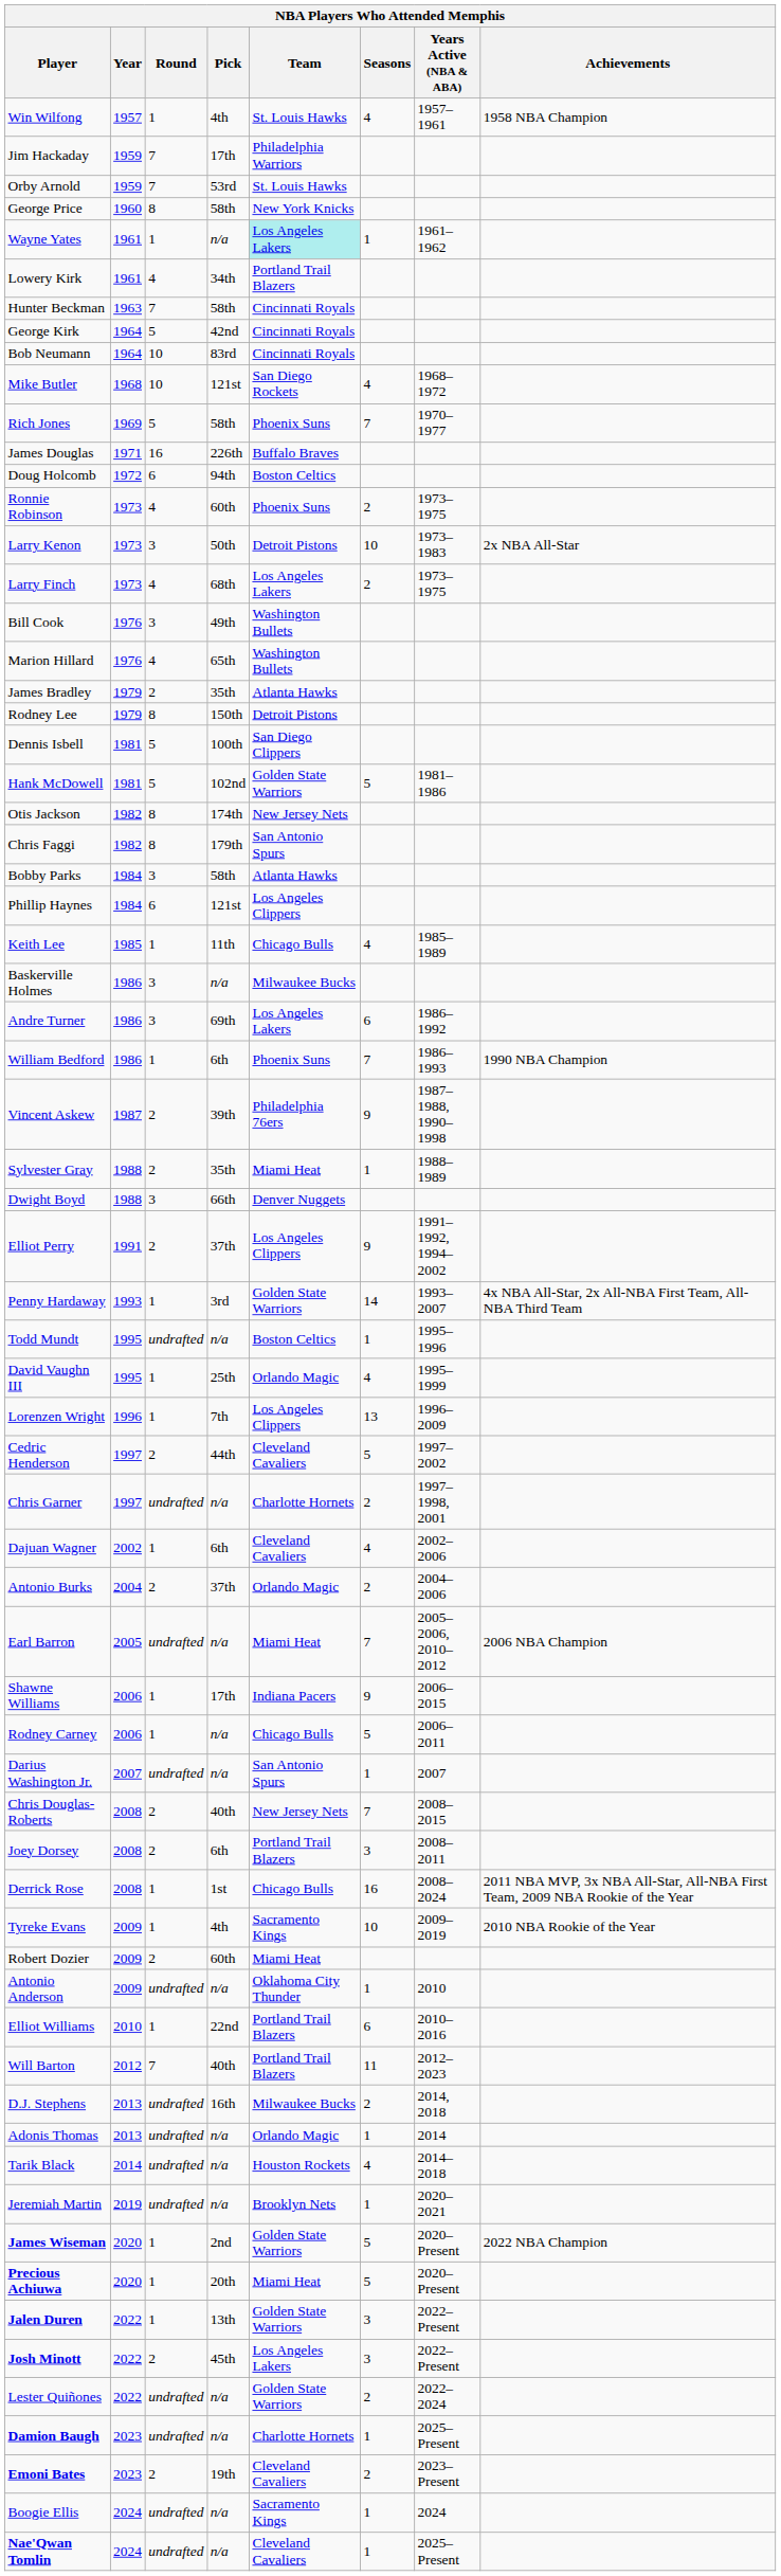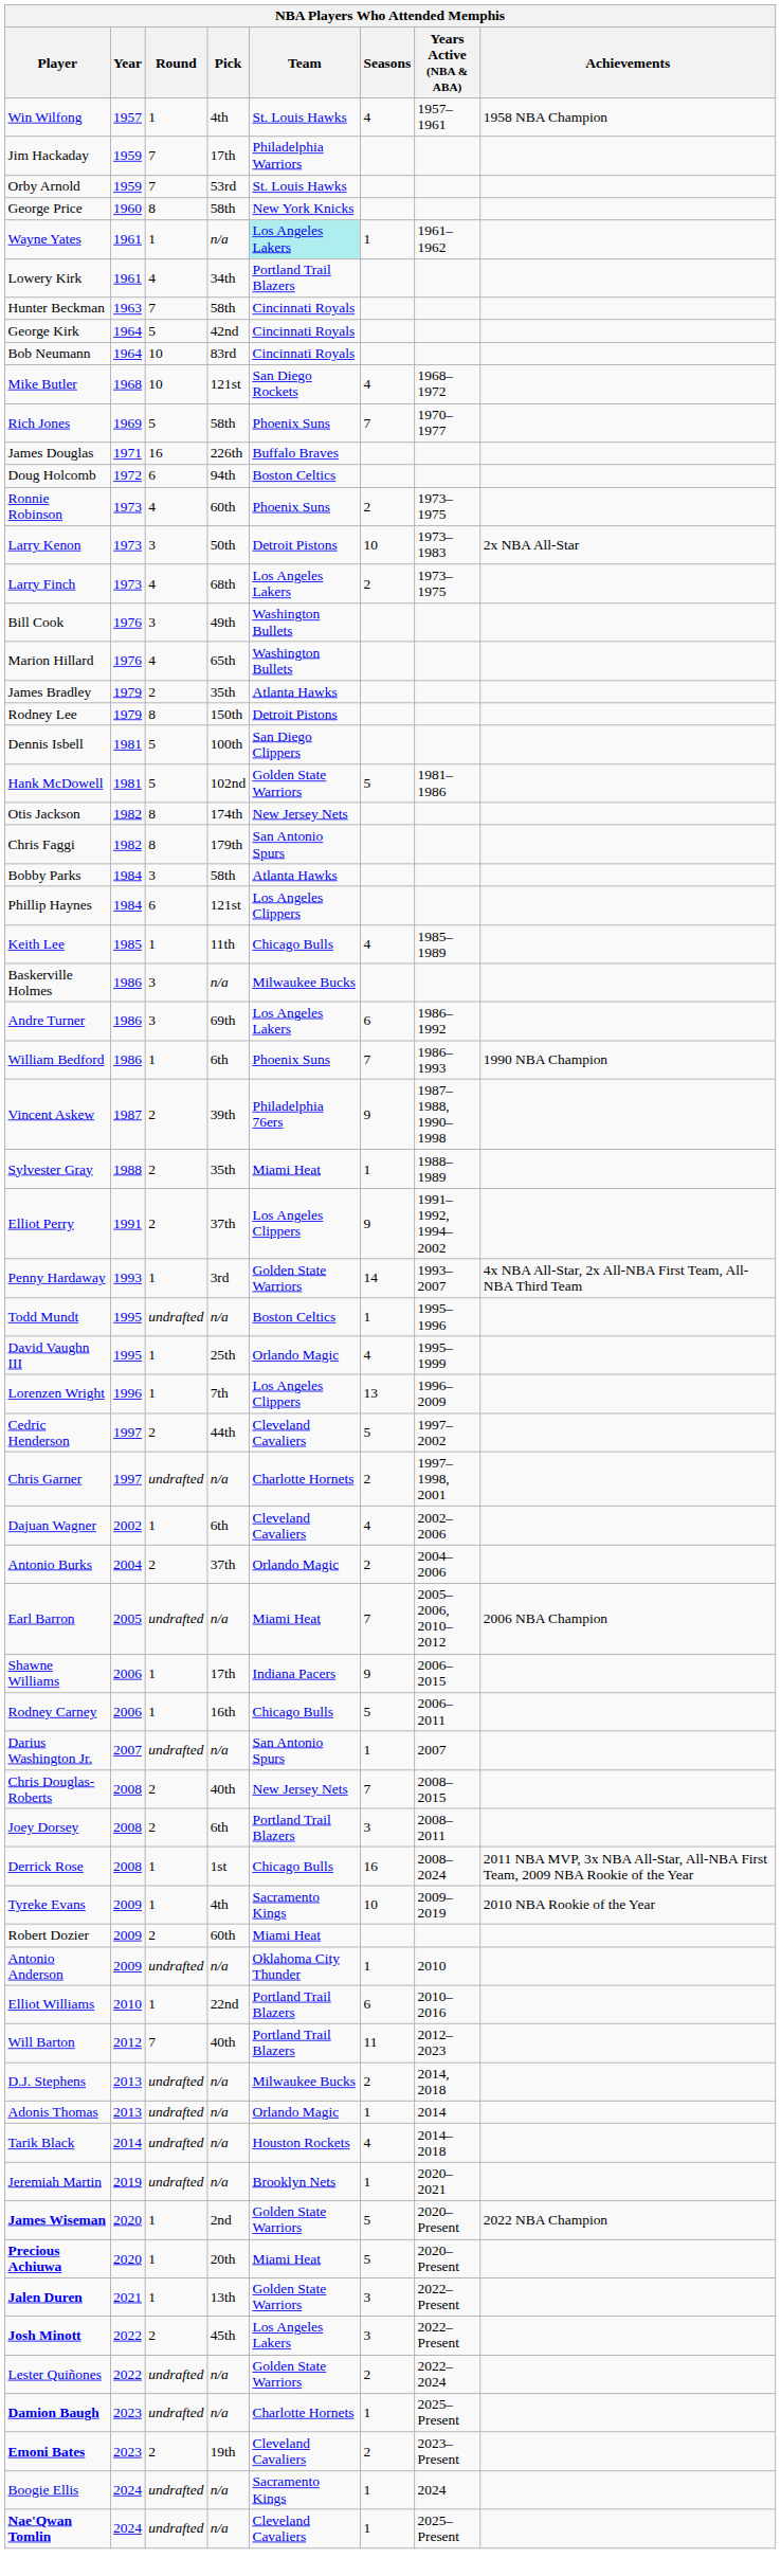 <table class="wikitable sortable">
 <tr>
 <th colspan="8"><strong>NBA Players Who Attended Memphis</strong></th>
 </tr>
 <tr>
 <th>Player</th>
 <th>Year</th>
 <th>Round</th>
 <th>Pick</th>
 <th>Team</th>
 <th>Seasons</th>
 <th>Years Active<br><small>(NBA & ABA)</small></th>
 <th>Achievements</th>
 </tr>
 <tr>
 <td><a href='#'>Win Wilfong</a></td>
 <td><a href='#'>1957</a></td>
 <td>1</td>
 <td>4th</td>
 <td><a href='#'>St. Louis Hawks</a></td>
 <td>4</td>
 <td>1957–1961</td>
 <td>1958 NBA Champion</td>
 </tr>
 <tr>
 <td>Jim Hackaday</td>
 <td><a href='#'>1959</a></td>
 <td>7</td>
 <td>17th</td>
 <td><a href='#'>Philadelphia Warriors</a></td>
 <td></td>
 <td></td>
 <td></td>
 </tr>
 <tr>
 <td>Orby Arnold</td>
 <td><a href='#'>1959</a></td>
 <td>7</td>
 <td>53rd</td>
 <td><a href='#'>St. Louis Hawks</a></td>
 <td></td>
 <td></td>
 <td></td>
 </tr>
 <tr>
 <td>George Price</td>
 <td><a href='#'>1960</a></td>
 <td>8</td>
 <td>58th</td>
 <td><a href='#'>New York Knicks</a></td>
 <td></td>
 <td></td>
 <td></td>
 </tr>
 <tr>
 <td><a href='#'>Wayne Yates</a></td>
 <td><a href='#'>1961</a></td>
 <td>1</td>
 <td><em>n/a</em></td>
 <td style="background: paleturquoise;"><a href='#'>Los Angeles Lakers</a></td>
 <td>1</td>
 <td>1961–1962</td>
 <td></td>
 </tr>
 <tr>
 <td>Lowery Kirk</td>
 <td><a href='#'>1961</a></td>
 <td>4</td>
 <td>34th</td>
 <td><a href='#'>Portland Trail Blazers</a></td>
 <td></td>
 <td></td>
 <td></td>
 </tr>
 <tr>
 <td>Hunter Beckman</td>
 <td><a href='#'>1963</a></td>
 <td>7</td>
 <td>58th</td>
 <td><a href='#'>Cincinnati Royals</a></td>
 <td></td>
 <td></td>
 <td></td>
 </tr>
 <tr>
 <td>George Kirk</td>
 <td><a href='#'>1964</a></td>
 <td>5</td>
 <td>42nd</td>
 <td><a href='#'>Cincinnati Royals</a></td>
 <td></td>
 <td></td>
 <td></td>
 </tr>
 <tr>
 <td>Bob Neumann</td>
 <td><a href='#'>1964</a></td>
 <td>10</td>
 <td>83rd</td>
 <td><a href='#'>Cincinnati Royals</a></td>
 <td></td>
 <td></td>
 <td></td>
 </tr>
 <tr>
 <td><a href='#'>Mike Butler</a></td>
 <td><a href='#'>1968</a></td>
 <td>10</td>
 <td>121st</td>
 <td><a href='#'>San Diego Rockets</a></td>
 <td>4</td>
 <td>1968–1972</td>
 <td></td>
 </tr>
 <tr>
 <td><a href='#'>Rich Jones</a></td>
 <td><a href='#'>1969</a></td>
 <td>5</td>
 <td>58th</td>
 <td><a href='#'>Phoenix Suns</a></td>
 <td>7</td>
 <td>1970–1977</td>
 <td></td>
 </tr>
 <tr>
 <td>James Douglas</td>
 <td><a href='#'>1971</a></td>
 <td>16</td>
 <td>226th</td>
 <td><a href='#'>Buffalo Braves</a></td>
 <td></td>
 <td></td>
 <td></td>
 </tr>
 <tr>
 <td>Doug Holcomb</td>
 <td><a href='#'>1972</a></td>
 <td>6</td>
 <td>94th</td>
 <td><a href='#'>Boston Celtics</a></td>
 <td></td>
 <td></td>
 <td></td>
 </tr>
 <tr>
 <td><a href='#'>Ronnie Robinson</a></td>
 <td><a href='#'>1973</a></td>
 <td>4</td>
 <td>60th</td>
 <td><a href='#'>Phoenix Suns</a></td>
 <td>2</td>
 <td>1973–1975</td>
 <td></td>
 </tr>
 <tr>
 <td><a href='#'>Larry Kenon</a></td>
 <td><a href='#'>1973</a></td>
 <td>3</td>
 <td>50th</td>
 <td><a href='#'>Detroit Pistons</a></td>
 <td>10</td>
 <td>1973–1983</td>
 <td>2x NBA All-Star</td>
 </tr>
 <tr>
 <td><a href='#'>Larry Finch</a></td>
 <td><a href='#'>1973</a></td>
 <td>4</td>
 <td>68th</td>
 <td><a href='#'>Los Angeles Lakers</a></td>
 <td>2</td>
 <td>1973–1975</td>
 <td></td>
 </tr>
 <tr>
 <td>Bill Cook</td>
 <td><a href='#'>1976</a></td>
 <td>3</td>
 <td>49th</td>
 <td><a href='#'>Washington Bullets</a></td>
 <td></td>
 <td></td>
 <td></td>
 </tr>
 <tr>
 <td>Marion Hillard</td>
 <td><a href='#'>1976</a></td>
 <td>4</td>
 <td>65th</td>
 <td><a href='#'>Washington Bullets</a></td>
 <td></td>
 <td></td>
 <td></td>
 </tr>
 <tr>
 <td>James Bradley</td>
 <td><a href='#'>1979</a></td>
 <td>2</td>
 <td>35th</td>
 <td><a href='#'>Atlanta Hawks</a></td>
 <td></td>
 <td></td>
 <td></td>
 </tr>
 <tr>
 <td>Rodney Lee</td>
 <td><a href='#'>1979</a></td>
 <td>8</td>
 <td>150th</td>
 <td><a href='#'>Detroit Pistons</a></td>
 <td></td>
 <td></td>
 <td></td>
 </tr>
 <tr>
 <td>Dennis Isbell</td>
 <td><a href='#'>1981</a></td>
 <td>5</td>
 <td>100th</td>
 <td><a href='#'>San Diego Clippers</a></td>
 <td></td>
 <td></td>
 <td></td>
 </tr>
 <tr>
 <td><a href='#'>Hank McDowell</a></td>
 <td><a href='#'>1981</a></td>
 <td>5</td>
 <td>102nd</td>
 <td><a href='#'>Golden State Warriors</a></td>
 <td>5</td>
 <td>1981–1986</td>
 <td></td>
 </tr>
 <tr>
 <td>Otis Jackson</td>
 <td><a href='#'>1982</a></td>
 <td>8</td>
 <td>174th</td>
 <td><a href='#'>New Jersey Nets</a></td>
 <td></td>
 <td></td>
 <td></td>
 </tr>
 <tr>
 <td>Chris Faggi</td>
 <td><a href='#'>1982</a></td>
 <td>8</td>
 <td>179th</td>
 <td><a href='#'>San Antonio Spurs</a></td>
 <td></td>
 <td></td>
 <td></td>
 </tr>
 <tr>
 <td>Bobby Parks</td>
 <td><a href='#'>1984</a></td>
 <td>3</td>
 <td>58th</td>
 <td><a href='#'>Atlanta Hawks</a></td>
 <td></td>
 <td></td>
 <td></td>
 </tr>
 <tr>
 <td>Phillip Haynes</td>
 <td><a href='#'>1984</a></td>
 <td>6</td>
 <td>121st</td>
 <td><a href='#'>Los Angeles Clippers</a></td>
 <td></td>
 <td></td>
 <td></td>
 </tr>
 <tr>
 <td><a href='#'>Keith Lee</a></td>
 <td><a href='#'>1985</a></td>
 <td>1</td>
 <td>11th</td>
 <td><a href='#'>Chicago Bulls</a></td>
 <td>4</td>
 <td>1985–1989</td>
 <td></td>
 </tr>
 <tr>
 <td>Baskerville Holmes</td>
 <td><a href='#'>1986</a></td>
 <td>3</td>
 <td><em>n/a</em></td>
 <td><a href='#'>Milwaukee Bucks</a></td>
 <td></td>
 <td></td>
 <td></td>
 </tr>
 <tr>
 <td><a href='#'>Andre Turner</a></td>
 <td><a href='#'>1986</a></td>
 <td>3</td>
 <td>69th</td>
 <td><a href='#'>Los Angeles Lakers</a></td>
 <td>6</td>
 <td>1986–1992</td>
 <td></td>
 </tr>
 <tr>
 <td><a href='#'>William Bedford</a></td>
 <td><a href='#'>1986</a></td>
 <td>1</td>
 <td>6th</td>
 <td><a href='#'>Phoenix Suns</a></td>
 <td>7</td>
 <td>1986–1993</td>
 <td>1990 NBA Champion</td>
 </tr>
 <tr>
 <td><a href='#'>Vincent Askew</a></td>
 <td><a href='#'>1987</a></td>
 <td>2</td>
 <td>39th</td>
 <td><a href='#'>Philadelphia 76ers</a></td>
 <td>9</td>
 <td>1987–1988,<br>1990–1998</td>
 <td></td>
 </tr>
 <tr>
 <td><a href='#'>Sylvester Gray</a></td>
 <td><a href='#'>1988</a></td>
 <td>2</td>
 <td>35th</td>
 <td><a href='#'>Miami Heat</a></td>
 <td>1</td>
 <td>1988–1989</td>
 <td></td>
 </tr>
 <tr>
-<td><a href='#'>Dwight Boyd</a></td>
-<td><a href='#'>1988</a></td>
-<td>3</td>
-<td>66th</td>
-<td><a href='#'>Denver Nuggets</a></td>
-<td></td>
-<td></td>
-<td></td>
-</tr>
-<tr>
 <td><a href='#'>Elliot Perry</a></td>
 <td><a href='#'>1991</a></td>
 <td>2</td>
 <td>37th</td>
 <td><a href='#'>Los Angeles Clippers</a></td>
 <td>9</td>
 <td>1991–1992,<br>1994–2002</td>
 <td></td>
 </tr>
 <tr>
 <td><a href='#'>Penny Hardaway</a></td>
 <td><a href='#'>1993</a></td>
 <td>1</td>
 <td>3rd</td>
 <td><a href='#'>Golden State Warriors</a></td>
 <td>14</td>
 <td>1993–2007</td>
 <td>4x NBA All-Star, 2x All-NBA First Team, All-NBA Third Team</td>
 </tr>
 <tr>
 <td><a href='#'>Todd Mundt</a></td>
 <td><a href='#'>1995</a></td>
 <td><em>undrafted</em></td>
 <td><em>n/a</em></td>
 <td><a href='#'>Boston Celtics</a></td>
 <td>1</td>
 <td>1995–1996</td>
 <td></td>
 </tr>
 <tr>
 <td><a href='#'>David Vaughn III</a></td>
 <td><a href='#'>1995</a></td>
 <td>1</td>
 <td>25th</td>
 <td><a href='#'>Orlando Magic</a></td>
 <td>4</td>
 <td>1995–1999</td>
 <td></td>
 </tr>
 <tr>
 <td><a href='#'>Lorenzen Wright</a></td>
 <td><a href='#'>1996</a></td>
 <td>1</td>
 <td>7th</td>
 <td><a href='#'>Los Angeles Clippers</a></td>
 <td>13</td>
 <td>1996–2009</td>
 <td></td>
 </tr>
 <tr>
 <td><a href='#'>Cedric Henderson</a></td>
 <td><a href='#'>1997</a></td>
 <td>2</td>
 <td>44th</td>
 <td><a href='#'>Cleveland Cavaliers</a></td>
 <td>5</td>
 <td>1997–2002</td>
 <td></td>
 </tr>
 <tr>
 <td><a href='#'>Chris Garner</a></td>
 <td><a href='#'>1997</a></td>
 <td><em>undrafted</em></td>
 <td><em>n/a</em></td>
 <td><a href='#'>Charlotte Hornets</a></td>
 <td>2</td>
 <td>1997–1998,<br>2001</td>
 <td></td>
 </tr>
 <tr>
 <td><a href='#'>Dajuan Wagner</a></td>
 <td><a href='#'>2002</a></td>
 <td>1</td>
 <td>6th</td>
 <td><a href='#'>Cleveland Cavaliers</a></td>
 <td>4</td>
 <td>2002–2006</td>
 <td></td>
 </tr>
 <tr>
 <td><a href='#'>Antonio Burks</a></td>
 <td><a href='#'>2004</a></td>
 <td>2</td>
 <td>37th</td>
 <td><a href='#'>Orlando Magic</a></td>
 <td>2</td>
 <td>2004–2006</td>
 <td></td>
 </tr>
 <tr>
 <td><a href='#'>Earl Barron</a></td>
 <td><a href='#'>2005</a></td>
 <td><em>undrafted</em></td>
 <td><em>n/a</em></td>
 <td><a href='#'>Miami Heat</a></td>
 <td>7</td>
 <td>2005–2006,<br>2010–2012</td>
 <td>2006 NBA Champion</td>
 </tr>
 <tr>
 <td><a href='#'>Shawne Williams</a></td>
 <td><a href='#'>2006</a></td>
 <td>1</td>
 <td>17th</td>
 <td><a href='#'>Indiana Pacers</a></td>
 <td>9</td>
 <td>2006–2015</td>
 <td></td>
 </tr>
 <tr>
 <td><a href='#'>Rodney Carney</a></td>
 <td><a href='#'>2006</a></td>
 <td>1</td>
-<td><em>n/a</em></td>
+<td>16th</td>
 <td><a href='#'>Chicago Bulls</a></td>
 <td>5</td>
 <td>2006–2011</td>
 <td></td>
 </tr>
 <tr>
 <td><a href='#'>Darius Washington Jr.</a></td>
 <td><a href='#'>2007</a></td>
 <td><em>undrafted</em></td>
 <td><em>n/a</em></td>
 <td><a href='#'>San Antonio Spurs</a></td>
 <td>1</td>
 <td>2007</td>
 <td></td>
 </tr>
 <tr>
 <td><a href='#'>Chris Douglas-Roberts</a></td>
 <td><a href='#'>2008</a></td>
 <td>2</td>
 <td>40th</td>
 <td><a href='#'>New Jersey Nets</a></td>
 <td>7</td>
 <td>2008–2015</td>
 <td></td>
 </tr>
 <tr>
 <td><a href='#'>Joey Dorsey</a></td>
 <td><a href='#'>2008</a></td>
 <td>2</td>
 <td>6th</td>
 <td><a href='#'>Portland Trail Blazers</a></td>
 <td>3</td>
 <td>2008–2011</td>
 <td></td>
 </tr>
 <tr>
 <td><a href='#'>Derrick Rose</a></td>
 <td><a href='#'>2008</a></td>
 <td>1</td>
 <td>1st</td>
 <td><a href='#'>Chicago Bulls</a></td>
 <td>16</td>
 <td>2008–2024</td>
 <td>2011 NBA MVP, 3x NBA All-Star, All-NBA First Team, 2009 NBA Rookie of the Year</td>
 </tr>
 <tr>
 <td><a href='#'>Tyreke Evans</a></td>
 <td><a href='#'>2009</a></td>
 <td>1</td>
 <td>4th</td>
 <td><a href='#'>Sacramento Kings</a></td>
 <td>10</td>
 <td>2009–2019</td>
 <td>2010 NBA Rookie of the Year</td>
 </tr>
 <tr>
 <td>Robert Dozier</td>
 <td><a href='#'>2009</a></td>
 <td>2</td>
 <td>60th</td>
 <td><a href='#'>Miami Heat</a></td>
 <td></td>
 <td></td>
 <td></td>
 </tr>
 <tr>
 <td><a href='#'>Antonio Anderson</a></td>
 <td><a href='#'>2009</a></td>
 <td><em>undrafted</em></td>
 <td><em>n/a</em></td>
 <td><a href='#'>Oklahoma City Thunder</a></td>
 <td>1</td>
 <td>2010</td>
 <td></td>
 </tr>
 <tr>
 <td><a href='#'>Elliot Williams</a></td>
 <td><a href='#'>2010</a></td>
 <td>1</td>
 <td>22nd</td>
 <td><a href='#'>Portland Trail Blazers</a></td>
 <td>6</td>
 <td>2010–2016</td>
 <td></td>
 </tr>
 <tr>
 <td><a href='#'>Will Barton</a></td>
 <td><a href='#'>2012</a></td>
 <td>7</td>
 <td>40th</td>
 <td><a href='#'>Portland Trail Blazers</a></td>
 <td>11</td>
 <td>2012–2023</td>
 <td></td>
 </tr>
 <tr>
 <td><a href='#'>D.J. Stephens</a></td>
 <td><a href='#'>2013</a></td>
 <td><em>undrafted</em></td>
-<td>16th</td>
+<td><em>n/a</em></td>
 <td><a href='#'>Milwaukee Bucks</a></td>
 <td>2</td>
 <td>2014, 2018</td>
 <td></td>
 </tr>
 <tr>
 <td><a href='#'>Adonis Thomas</a></td>
 <td><a href='#'>2013</a></td>
 <td><em>undrafted</em></td>
 <td><em>n/a</em></td>
 <td><a href='#'>Orlando Magic</a></td>
 <td>1</td>
 <td>2014</td>
 <td></td>
 </tr>
 <tr>
 <td><a href='#'>Tarik Black</a></td>
 <td><a href='#'>2014</a></td>
 <td><em>undrafted</em></td>
 <td><em>n/a</em></td>
 <td><a href='#'>Houston Rockets</a></td>
 <td>4</td>
 <td>2014–2018</td>
 <td></td>
 </tr>
 <tr>
 <td><a href='#'>Jeremiah Martin</a></td>
 <td><a href='#'>2019</a></td>
 <td><em>undrafted</em></td>
 <td><em>n/a</em></td>
 <td><a href='#'>Brooklyn Nets</a></td>
 <td>1</td>
 <td>2020–2021</td>
 <td></td>
 </tr>
 <tr>
 <td><strong><a href='#'>James Wiseman</a></strong></td>
 <td><a href='#'>2020</a></td>
 <td>1</td>
 <td>2nd</td>
 <td><a href='#'>Golden State Warriors</a></td>
 <td>5</td>
 <td>2020–Present</td>
 <td>2022 NBA Champion</td>
 </tr>
 <tr>
 <td><strong><a href='#'>Precious Achiuwa</a></strong></td>
 <td><a href='#'>2020</a></td>
 <td>1</td>
 <td>20th</td>
 <td><a href='#'>Miami Heat</a></td>
 <td>5</td>
 <td>2020–Present</td>
 <td></td>
 </tr>
 <tr>
 <td><strong><a href='#'>Jalen Duren</a></strong></td>
-<td><a href='#'>2022</a></td>
+<td><a href='#'>2021</a></td>
 <td>1</td>
 <td>13th</td>
 <td><a href='#'>Golden State Warriors</a></td>
 <td>3</td>
 <td>2022–Present</td>
 <td></td>
 </tr>
 <tr>
 <td><strong><a href='#'>Josh Minott</a></strong></td>
 <td><a href='#'>2022</a></td>
 <td>2</td>
 <td>45th</td>
 <td><a href='#'>Los Angeles Lakers</a></td>
 <td>3</td>
 <td>2022–Present</td>
 <td></td>
 </tr>
 <tr>
 <td><a href='#'>Lester Quiñones</a></td>
 <td><a href='#'>2022</a></td>
 <td><em>undrafted</em></td>
 <td><em>n/a</em></td>
 <td><a href='#'>Golden State Warriors</a></td>
 <td>2</td>
 <td>2022–2024</td>
 <td></td>
 </tr>
 <tr>
 <td><a href='#'><strong>Damion Baugh</strong></a></td>
 <td><a href='#'>2023</a></td>
 <td><em>undrafted</em></td>
 <td><em>n/a</em></td>
 <td><a href='#'>Charlotte Hornets</a></td>
 <td>1</td>
 <td>2025–Present</td>
 <td></td>
 </tr>
 <tr>
 <td><strong><a href='#'>Emoni Bates</a></strong></td>
 <td><a href='#'>2023</a></td>
 <td>2</td>
 <td>19th</td>
 <td><a href='#'>Cleveland Cavaliers</a></td>
 <td>2</td>
 <td>2023–Present</td>
 <td></td>
 </tr>
 <tr>
 <td><a href='#'>Boogie Ellis</a></td>
 <td><a href='#'>2024</a></td>
 <td><em>undrafted</em></td>
 <td><em>n/a</em></td>
 <td><a href='#'>Sacramento Kings</a></td>
 <td>1</td>
 <td>2024</td>
 <td></td>
 </tr>
 <tr>
 <td><strong><a href='#'>Nae'Qwan Tomlin</a></strong></td>
 <td><a href='#'>2024</a></td>
 <td><em>undrafted</em></td>
 <td><em>n/a</em></td>
 <td><a href='#'>Cleveland Cavaliers</a></td>
 <td>1</td>
 <td>2025–Present</td>
 <td></td>
 </tr>
 </table>
